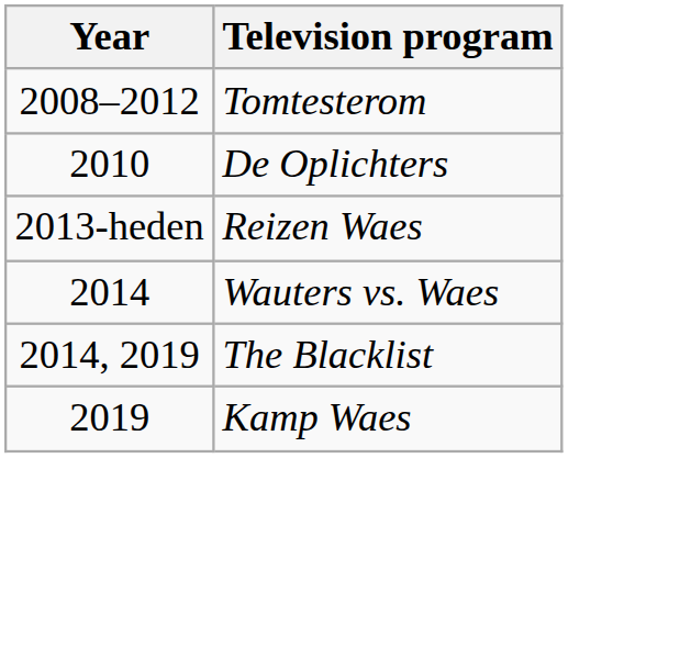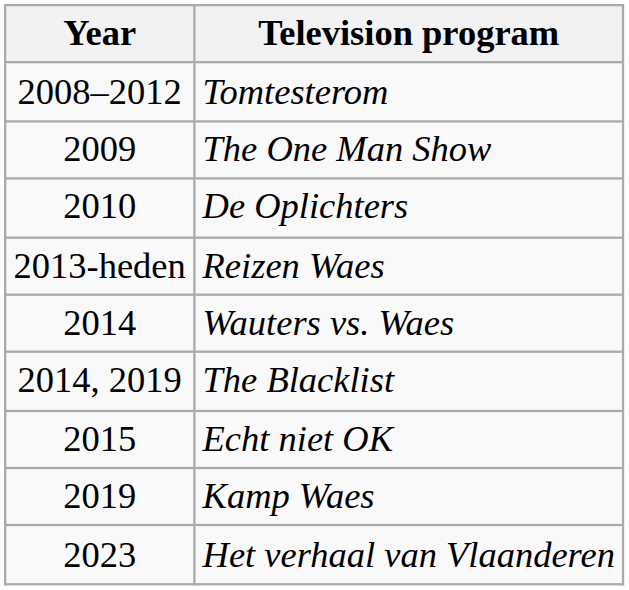 <table class="wikitable">
 <tr>
 <th>Year</th>
 <th>Television program</th>
 </tr>
 <tr>
 <td align=center>2008–2012</td>
 <td><em>Tomtesterom</em></td>
+</tr>
+<tr>
+<td align=center>2009</td>
+<td><em>The One Man Show</em></td>
 </tr>
 <tr>
 <td align=center>2010</td>
 <td><em>De Oplichters</em></td>
 </tr>
 <tr>
 <td align=center>2013-heden</td>
 <td><em>Reizen Waes</em></td>
 </tr>
 <tr>
 <td align=center>2014</td>
 <td><em>Wauters vs. Waes</em></td>
 </tr>
 <tr>
 <td align=center>2014, 2019</td>
 <td><em>The Blacklist</em></td>
 </tr>
 <tr>
+<td align=center>2015</td>
+<td><em>Echt niet OK</em></td>
+</tr>
+<tr>
 <td align=center>2019</td>
 <td><em>Kamp Waes</em></td>
 </tr>
+<tr>
+<td align=center>2023</td>
+<td><em>Het verhaal van Vlaanderen</em></td>
+</tr>
 </table>
